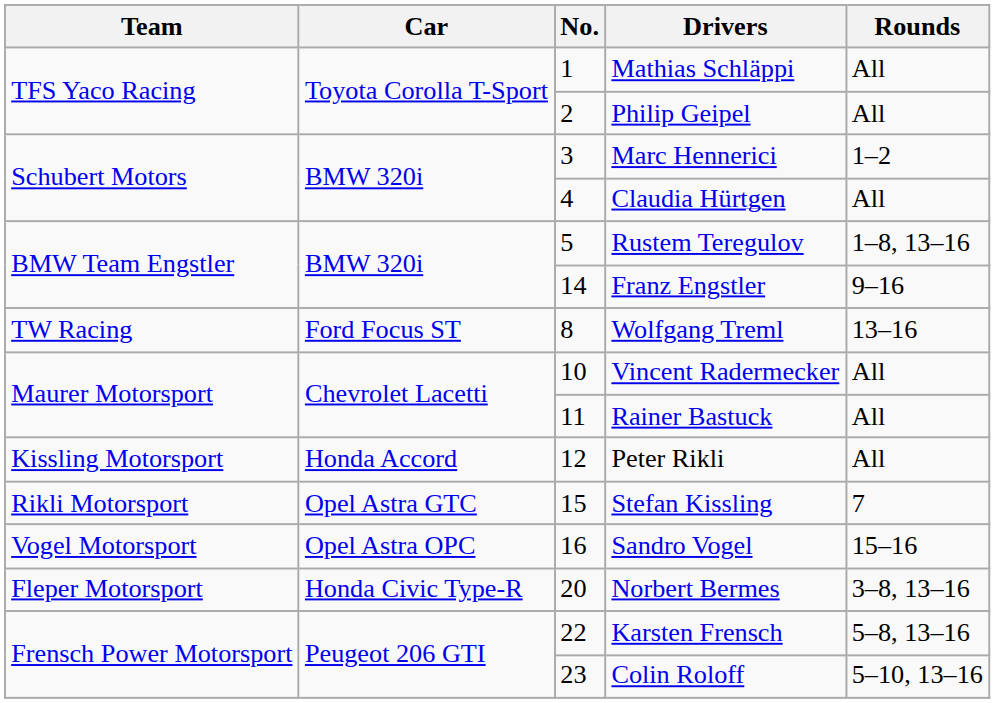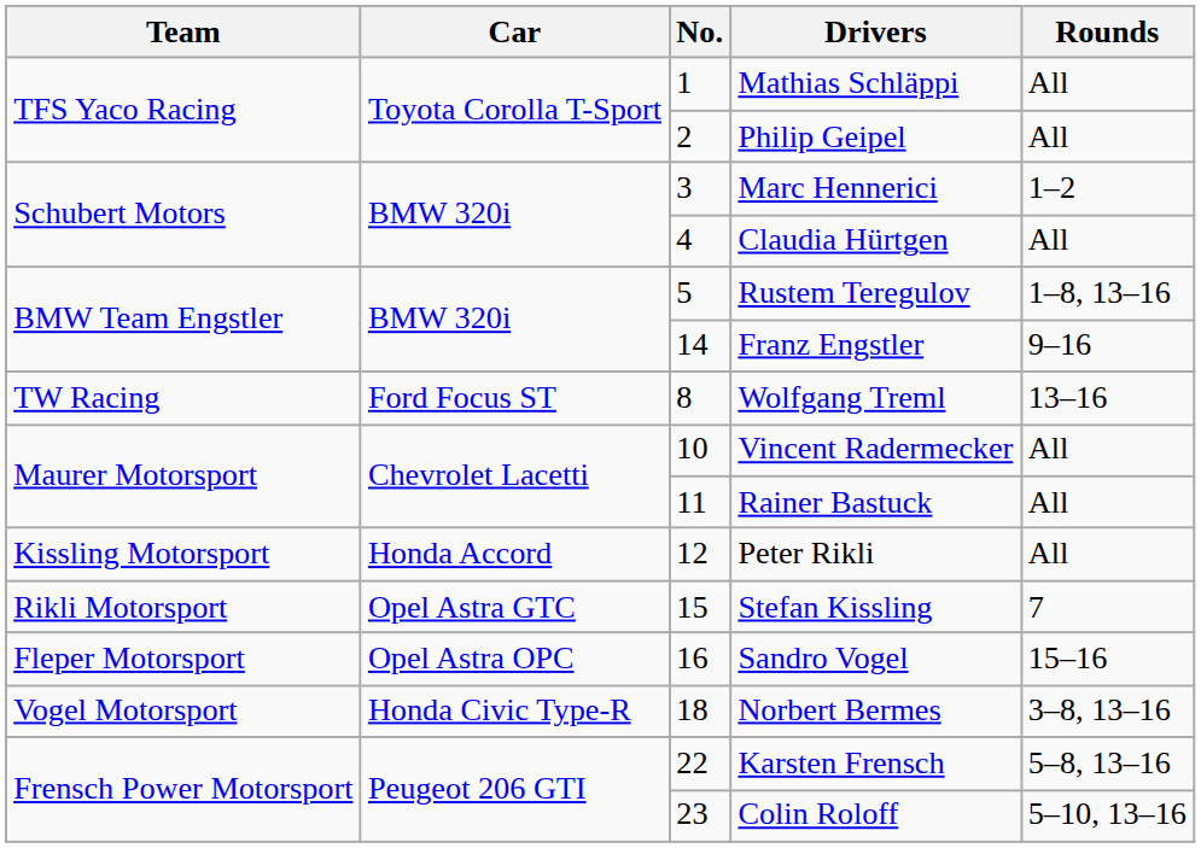 <table class="wikitable" style="font-size: 85%;">
 <tr>
 <th>Team</th>
 <th>Car</th>
 <th>No.</th>
 <th>Drivers</th>
 <th>Rounds</th>
 </tr>
 <tr>
 <td rowspan=2> <a href='#'>TFS Yaco Racing</a></td>
 <td rowspan=2><a href='#'>Toyota Corolla T-Sport</a></td>
 <td>1</td>
 <td> <a href='#'>Mathias Schläppi</a></td>
 <td>All</td>
 </tr>
 <tr>
 <td>2</td>
 <td> <a href='#'>Philip Geipel</a></td>
 <td>All</td>
 </tr>
 <tr>
 <td rowspan=2> <a href='#'>Schubert Motors</a></td>
 <td rowspan=2><a href='#'>BMW 320i</a></td>
 <td>3</td>
 <td> <a href='#'>Marc Hennerici</a></td>
 <td>1–2</td>
 </tr>
 <tr>
 <td>4</td>
 <td> <a href='#'>Claudia Hürtgen</a></td>
 <td>All</td>
 </tr>
 <tr>
 <td rowspan=2> <a href='#'>BMW Team Engstler</a></td>
 <td rowspan=2><a href='#'>BMW 320i</a></td>
 <td>5</td>
 <td> <a href='#'>Rustem Teregulov</a></td>
 <td>1–8, 13–16</td>
 </tr>
 <tr>
 <td>14</td>
 <td> <a href='#'>Franz Engstler</a></td>
 <td>9–16</td>
 </tr>
 <tr>
 <td> <a href='#'>TW Racing</a></td>
 <td><a href='#'>Ford Focus ST</a></td>
 <td>8</td>
 <td> <a href='#'>Wolfgang Treml</a></td>
 <td>13–16</td>
 </tr>
 <tr>
 <td rowspan=2> <a href='#'>Maurer Motorsport</a></td>
 <td rowspan=2><a href='#'>Chevrolet Lacetti</a></td>
 <td>10</td>
 <td> <a href='#'>Vincent Radermecker</a></td>
 <td>All</td>
 </tr>
 <tr>
 <td>11</td>
 <td> <a href='#'>Rainer Bastuck</a></td>
 <td>All</td>
 </tr>
 <tr>
 <td> <a href='#'>Kissling Motorsport</a></td>
 <td><a href='#'>Honda Accord</a></td>
 <td>12</td>
 <td> Peter Rikli</td>
 <td>All</td>
 </tr>
 <tr>
 <td> <a href='#'>Rikli Motorsport</a></td>
 <td><a href='#'>Opel Astra GTC</a></td>
 <td>15</td>
 <td> <a href='#'>Stefan Kissling</a></td>
 <td>7</td>
 </tr>
 <tr>
-<td> <a href='#'>Vogel Motorsport</a></td>
+<td> <a href='#'>Fleper Motorsport</a></td>
 <td><a href='#'>Opel Astra OPC</a></td>
 <td>16</td>
 <td> <a href='#'>Sandro Vogel</a></td>
 <td>15–16</td>
 </tr>
 <tr>
-<td> <a href='#'>Fleper Motorsport</a></td>
+<td> <a href='#'>Vogel Motorsport</a></td>
 <td><a href='#'>Honda Civic Type-R</a></td>
-<td>20</td>
+<td>18</td>
 <td> <a href='#'>Norbert Bermes</a></td>
 <td>3–8, 13–16</td>
 </tr>
 <tr>
 <td rowspan=2> <a href='#'>Frensch Power Motorsport</a></td>
 <td rowspan=2><a href='#'>Peugeot 206 GTI</a></td>
 <td>22</td>
 <td> <a href='#'>Karsten Frensch</a></td>
 <td>5–8, 13–16</td>
 </tr>
 <tr>
 <td>23</td>
 <td> <a href='#'>Colin Roloff</a></td>
 <td>5–10, 13–16</td>
 </tr>
 </table>
